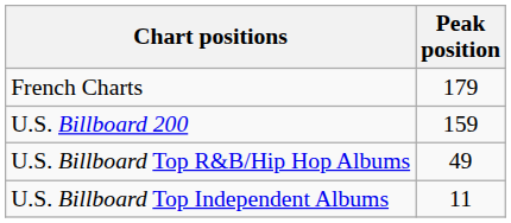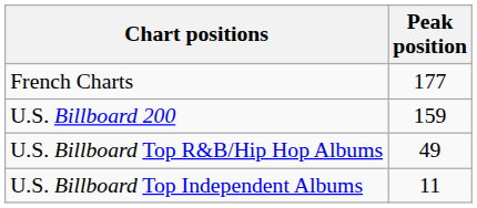 <table class="wikitable">
 <tr>
 <th align="left">Chart positions</th>
 <th style="text-align:center;">Peak<br>position</th>
 </tr>
 <tr>
 <td align="left">French Charts</td>
-<td style="text-align:center;">179</td>
+<td style="text-align:center;">177</td>
 </tr>
 <tr>
 <td align="left">U.S. <em><a href='#'>Billboard 200</a></em></td>
 <td style="text-align:center;">159</td>
 </tr>
 <tr>
 <td align="left">U.S. <em>Billboard</em> <a href='#'>Top R&B/Hip Hop Albums</a></td>
 <td style="text-align:center;">49</td>
 </tr>
 <tr>
 <td align="left">U.S. <em>Billboard</em> <a href='#'>Top Independent Albums</a></td>
 <td style="text-align:center;">11</td>
 </tr>
 </table>
